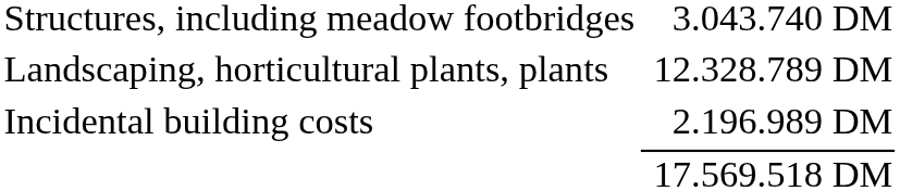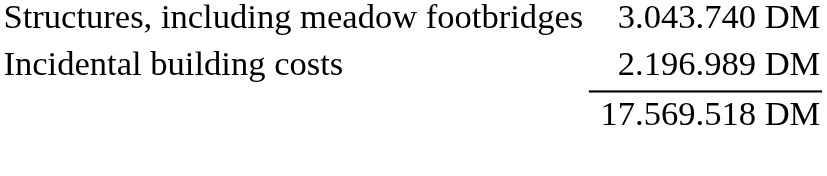 <table style="text-align:right">
 <tr>
 <td style="text-align:left">Structures, including meadow footbridges</td>
 <td> 3.043.740 DM</td>
-</tr>
-<tr>
-<td style="text-align:left">Landscaping, horticultural plants, plants</td>
-<td> 12.328.789 DM</td>
 </tr>
 <tr>
 <td style="text-align:left">Incidental building costs</td>
 <td> 2.196.989 DM</td>
 </tr>
 <tr>
 <td></td>
 <td style="border-top: 1pt black solid"> 17.569.518 DM</td>
 </tr>
 </table>
